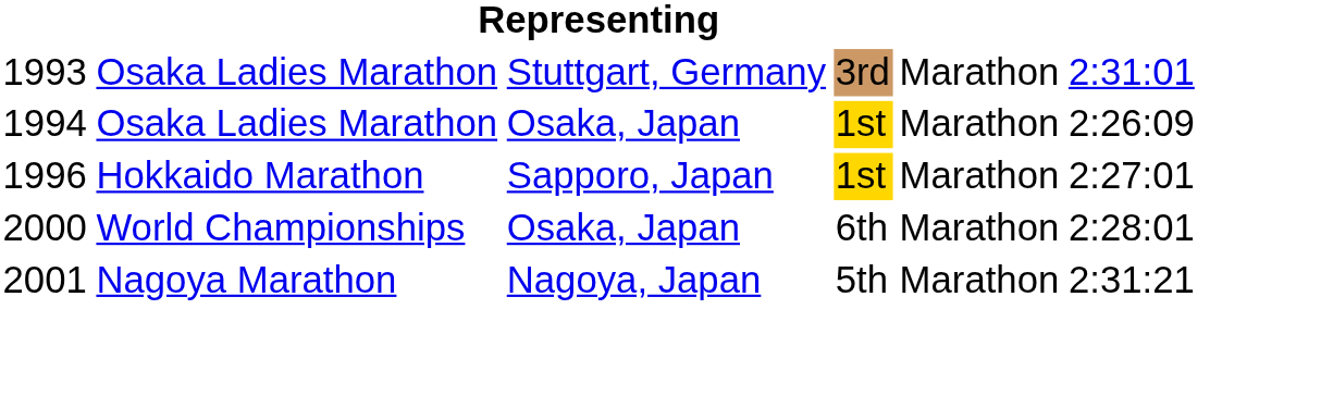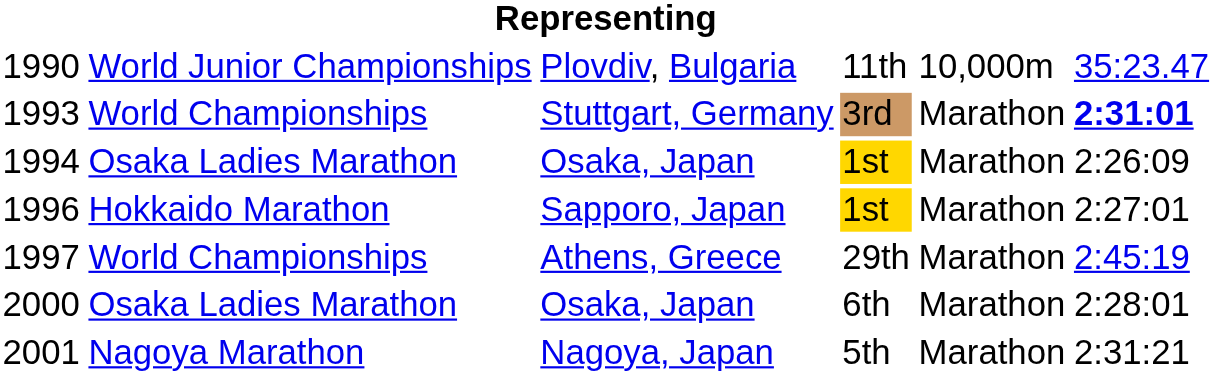 <table>
 <tr>
 <th colspan="6">Representing </th>
 </tr>
 <tr>
+<td>1990</td>
+<td><a href='#'>World Junior Championships</a></td>
+<td><a href='#'>Plovdiv</a>, <a href='#'>Bulgaria</a></td>
+<td>11th</td>
+<td>10,000m</td>
+<td><a href='#'>35:23.47</a></td>
+</tr>
+<tr>
 <td>1993</td>
-<td><a href='#'>Osaka Ladies Marathon</a></td>
+<td><a href='#'>World Championships</a></td>
 <td><a href='#'>Stuttgart, Germany</a></td>
 <td bgcolor="cc9966">3rd</td>
 <td>Marathon</td>
-<td><a href='#'>2:31:01</a></td>
+<td><strong><a href='#'>2:31:01</a></strong></td>
 </tr>
 <tr>
 <td>1994</td>
 <td><a href='#'>Osaka Ladies Marathon</a></td>
 <td><a href='#'>Osaka, Japan</a></td>
 <td bgcolor="gold">1st</td>
 <td>Marathon</td>
 <td>2:26:09</td>
 </tr>
 <tr>
 <td>1996</td>
 <td><a href='#'>Hokkaido Marathon</a></td>
 <td><a href='#'>Sapporo, Japan</a></td>
 <td bgcolor="gold">1st</td>
 <td>Marathon</td>
 <td>2:27:01</td>
 </tr>
 <tr>
+<td>1997</td>
+<td><a href='#'>World Championships</a></td>
+<td><a href='#'>Athens, Greece</a></td>
+<td>29th</td>
+<td>Marathon</td>
+<td><a href='#'>2:45:19</a></td>
+</tr>
+<tr>
 <td>2000</td>
-<td><a href='#'>World Championships</a></td>
+<td><a href='#'>Osaka Ladies Marathon</a></td>
 <td><a href='#'>Osaka, Japan</a></td>
 <td>6th</td>
 <td>Marathon</td>
 <td>2:28:01</td>
 </tr>
 <tr>
 <td>2001</td>
 <td><a href='#'>Nagoya Marathon</a></td>
 <td><a href='#'>Nagoya, Japan</a></td>
 <td>5th</td>
 <td>Marathon</td>
 <td>2:31:21</td>
 </tr>
 </table>
